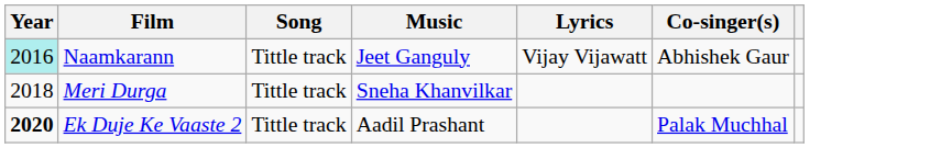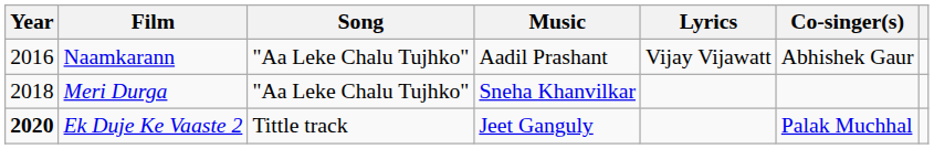 <table class="wikitable sortable">
 <tr>
 <th>Year</th>
 <th>Film</th>
 <th>Song</th>
 <th>Music</th>
 <th>Lyrics</th>
 <th>Co-singer(s)</th>
 <th class="unsortable"></th>
 </tr>
 <tr>
-<td style="background: paleturquoise;">2016</td>
+<td>2016</td>
 <td><a href='#'>Naamkarann</a></td>
-<td>Tittle track</td>
-<td><a href='#'>Jeet Ganguly</a></td>
+<td>"Aa Leke Chalu Tujhko"</td>
+<td>Aadil Prashant</td>
 <td>Vijay Vijawatt</td>
 <td>Abhishek Gaur</td>
 <td></td>
 </tr>
 <tr>
 <td>2018</td>
 <td><em><a href='#'>Meri Durga</a></em></td>
-<td>Tittle track</td>
+<td>"Aa Leke Chalu Tujhko"</td>
 <td><a href='#'>Sneha Khanvilkar</a></td>
 <td></td>
 <td></td>
 <td></td>
 </tr>
 <tr>
 <td><strong>2020</strong></td>
 <td><em><a href='#'>Ek Duje Ke Vaaste 2</a></em></td>
 <td>Tittle track</td>
-<td>Aadil Prashant</td>
+<td><a href='#'>Jeet Ganguly</a></td>
 <td></td>
 <td><a href='#'>Palak Muchhal</a></td>
 <td></td>
 </tr>
 </table>
